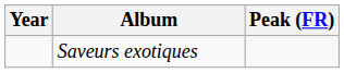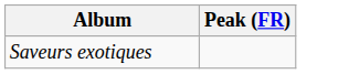 <table class="wikitable">
 <tr>
-<th style="width:3px;;"><strong>Year</strong></th>
 <th style="width:150px;"><strong>Album</strong></th>
 <th><strong>Peak</strong> (<a href='#'>FR</a>)</th>
 </tr>
 <tr>
-<td></td>
 <td><em>Saveurs exotiques</em></td>
 <td></td>
 </tr>
 </table>
